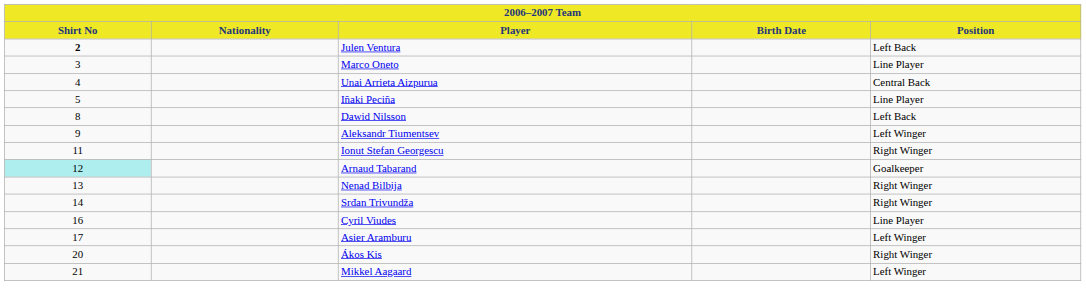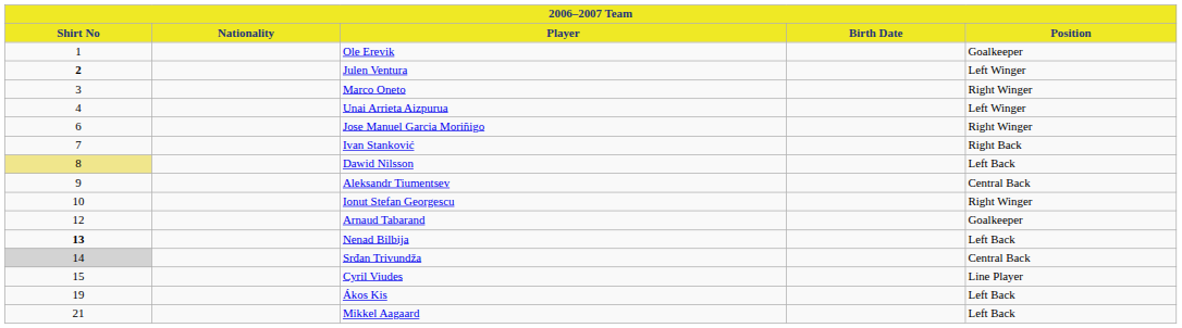 <table class="wikitable collapsible collapsed" style="width:100%;">
 <tr>
 <th colspan=5 style="background-color:#EFE925;color:#24357B;text-align:center;"> <strong>2006–2007 Team</strong></th>
 </tr>
 <tr>
 <th style="color:#24357B; background:#EFE925">Shirt No</th>
 <th style="color:#24357B; background:#EFE925">Nationality</th>
 <th style="color:#24357B; background:#EFE925">Player</th>
 <th style="color:#24357B; background:#EFE925">Birth Date</th>
 <th style="color:#24357B; background:#EFE925">Position</th>
 </tr>
 <tr>
+<td align=center>1</td>
+<td></td>
+<td><a href='#'>Ole Erevik</a></td>
+<td></td>
+<td>Goalkeeper</td>
+</tr>
+<tr>
 <td align=center><strong>2</strong></td>
 <td></td>
 <td><a href='#'>Julen Ventura</a></td>
 <td></td>
-<td>Left Back</td>
+<td>Left Winger</td>
 </tr>
 <tr>
 <td align=center>3</td>
 <td></td>
 <td><a href='#'>Marco Oneto</a></td>
 <td></td>
-<td>Line Player</td>
+<td>Right Winger</td>
 </tr>
 <tr>
 <td align=center>4</td>
 <td></td>
 <td><a href='#'>Unai Arrieta Aizpurua</a></td>
 <td></td>
-<td>Central Back</td>
+<td>Left Winger</td>
 </tr>
 <tr>
-<td align=center>5</td>
+<td align=center>6</td>
 <td></td>
-<td><a href='#'>Iñaki Peciña</a></td>
+<td><a href='#'>Jose Manuel Garcia Moriñigo</a></td>
 <td></td>
-<td>Line Player</td>
+<td>Right Winger</td>
 </tr>
 <tr>
-<td align=center>8</td>
+<td align=center>7</td>
+<td></td>
+<td><a href='#'>Ivan Stanković</a></td>
+<td></td>
+<td>Right Back</td>
+</tr>
+<tr>
+<td align=center style="background: khaki;">8</td>
 <td></td>
 <td><a href='#'>Dawid Nilsson</a></td>
 <td></td>
 <td>Left Back</td>
 </tr>
 <tr>
 <td align=center>9</td>
 <td></td>
 <td><a href='#'>Aleksandr Tiumentsev</a></td>
 <td></td>
-<td>Left Winger</td>
+<td>Central Back</td>
 </tr>
 <tr>
-<td align=center>11</td>
+<td align=center>10</td>
 <td></td>
 <td><a href='#'>Ionut Stefan Georgescu</a></td>
 <td></td>
 <td>Right Winger</td>
 </tr>
 <tr>
-<td align=center style="background: paleturquoise;">12</td>
+<td align=center>12</td>
 <td></td>
 <td><a href='#'>Arnaud Tabarand</a></td>
 <td></td>
 <td>Goalkeeper</td>
 </tr>
 <tr>
-<td align=center>13</td>
+<td align=center><strong>13</strong></td>
 <td></td>
 <td><a href='#'>Nenad Bilbija</a></td>
 <td></td>
-<td>Right Winger</td>
+<td>Left Back</td>
 </tr>
 <tr>
-<td align=center>14</td>
+<td align=center style="background: lightgrey;">14</td>
 <td></td>
 <td><a href='#'>Srđan Trivundža</a></td>
 <td></td>
-<td>Right Winger</td>
+<td>Central Back</td>
 </tr>
 <tr>
-<td align=center>16</td>
+<td align=center>15</td>
 <td></td>
 <td><a href='#'>Cyril Viudes</a></td>
 <td></td>
 <td>Line Player</td>
 </tr>
 <tr>
-<td align=center>17</td>
-<td></td>
-<td><a href='#'>Asier Aramburu</a></td>
-<td></td>
-<td>Left Winger</td>
-</tr>
-<tr>
-<td align=center>20</td>
+<td align=center>19</td>
 <td></td>
 <td><a href='#'>Ákos Kis</a></td>
 <td></td>
-<td>Right Winger</td>
+<td>Left Back</td>
 </tr>
 <tr>
 <td align=center>21</td>
 <td></td>
 <td><a href='#'>Mikkel Aagaard</a></td>
 <td></td>
-<td>Left Winger</td>
+<td>Left Back</td>
 </tr>
 </table>
